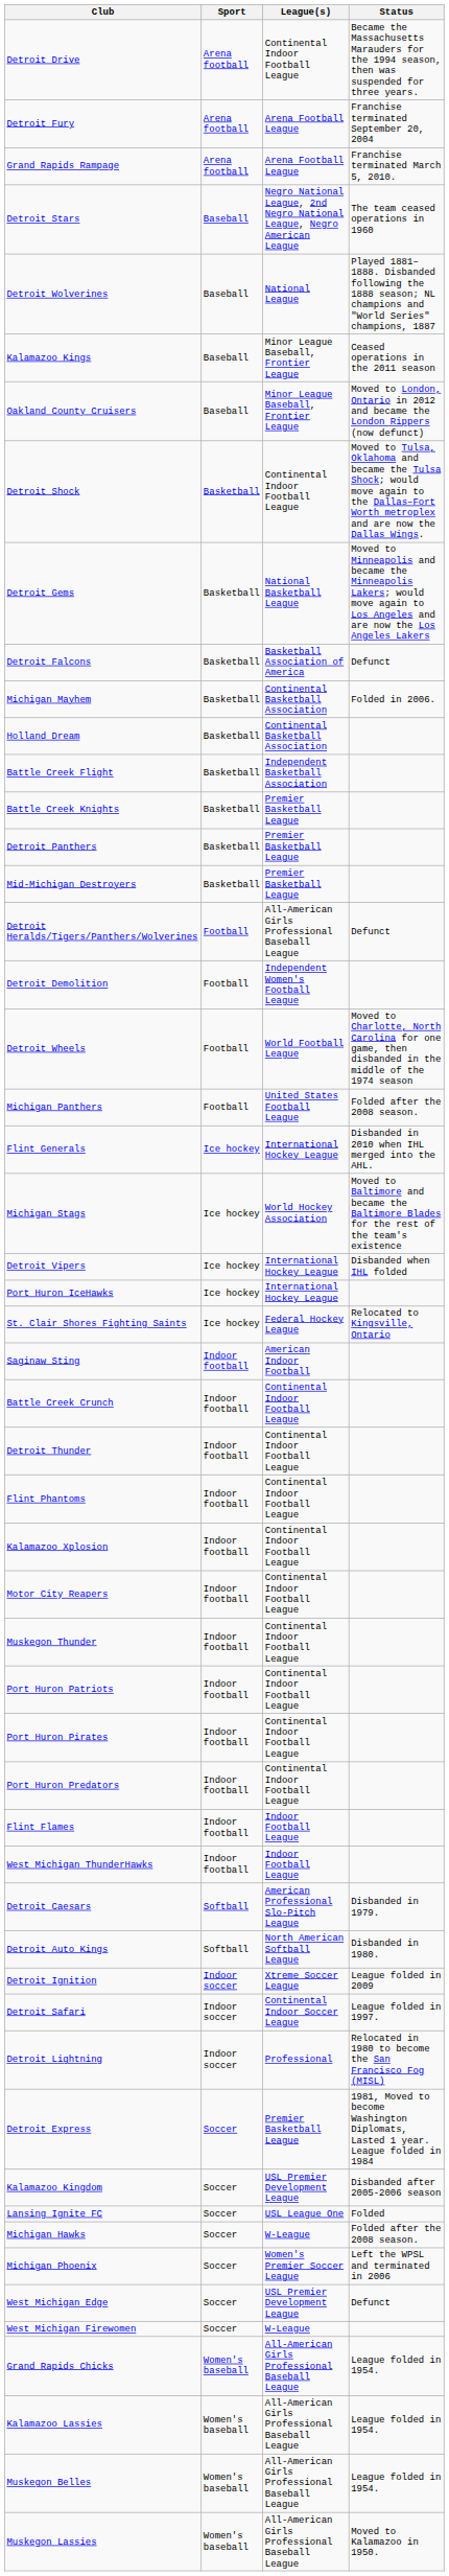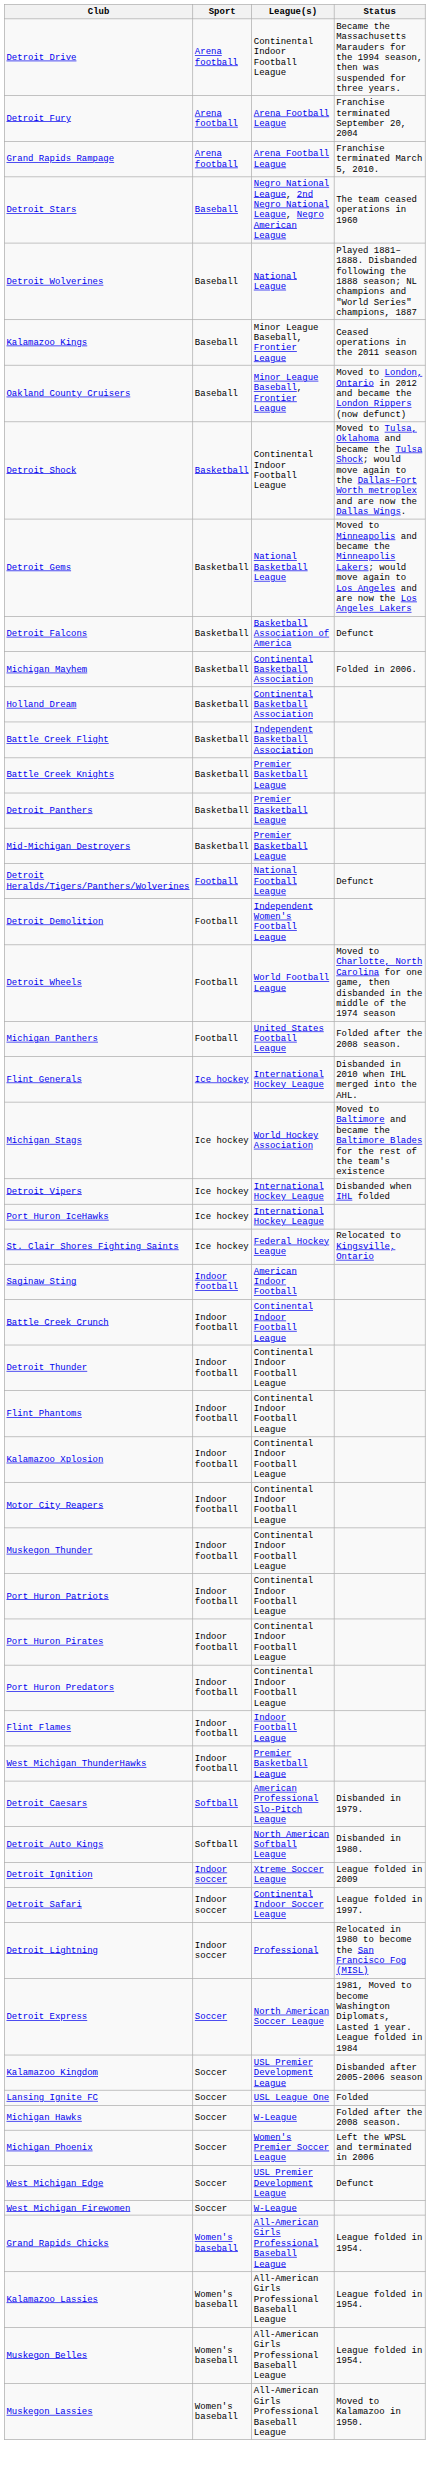 <table class="wikitable">
 <tr>
 <th>Club</th>
 <th>Sport</th>
 <th>League(s)</th>
 <th>Status</th>
 </tr>
 <tr>
 <td><a href='#'>Detroit Drive</a></td>
 <td><a href='#'>Arena football</a></td>
 <td>Continental Indoor Football League</td>
 <td>Became the Massachusetts Marauders for the 1994 season, then was suspended for three years.</td>
 </tr>
 <tr>
 <td><a href='#'>Detroit Fury</a></td>
 <td><a href='#'>Arena football</a></td>
 <td><a href='#'>Arena Football League</a></td>
 <td>Franchise terminated September 20, 2004</td>
 </tr>
 <tr>
 <td><a href='#'>Grand Rapids Rampage</a></td>
 <td><a href='#'>Arena football</a></td>
 <td><a href='#'>Arena Football League</a></td>
 <td>Franchise terminated March 5, 2010.</td>
 </tr>
 <tr>
 <td><a href='#'>Detroit Stars</a></td>
 <td><a href='#'>Baseball</a></td>
 <td><a href='#'>Negro National League</a>, <a href='#'>2nd Negro National League</a>, <a href='#'>Negro American League</a></td>
 <td>The team ceased operations in 1960</td>
 </tr>
 <tr>
 <td><a href='#'>Detroit Wolverines</a></td>
 <td>Baseball</td>
 <td><a href='#'>National League</a></td>
 <td>Played 1881–1888. Disbanded following the 1888 season; NL champions and "World Series" champions, 1887</td>
 </tr>
 <tr>
 <td><a href='#'>Kalamazoo Kings</a></td>
 <td>Baseball</td>
 <td>Minor League Baseball, <a href='#'>Frontier League</a></td>
 <td>Ceased operations in the 2011 season</td>
 </tr>
 <tr>
 <td><a href='#'>Oakland County Cruisers</a></td>
 <td>Baseball</td>
 <td><a href='#'>Minor League Baseball</a>, <a href='#'>Frontier League</a></td>
 <td>Moved to <a href='#'>London, Ontario</a> in 2012 and became the <a href='#'>London Rippers</a> (now defunct)</td>
 </tr>
 <tr>
 <td><a href='#'>Detroit Shock</a></td>
 <td><a href='#'>Basketball</a></td>
 <td>Continental Indoor Football League</td>
 <td>Moved to <a href='#'>Tulsa, Oklahoma</a> and became the <a href='#'>Tulsa Shock</a>; would move again to the <a href='#'>Dallas–Fort Worth metroplex</a> and are now the <a href='#'>Dallas Wings</a>.</td>
 </tr>
 <tr>
 <td><a href='#'>Detroit Gems</a></td>
 <td>Basketball</td>
 <td><a href='#'>National Basketball League</a></td>
 <td>Moved to <a href='#'>Minneapolis</a> and became the <a href='#'>Minneapolis Lakers</a>; would move again to <a href='#'>Los Angeles</a> and are now the <a href='#'>Los Angeles Lakers</a></td>
 </tr>
 <tr>
 <td><a href='#'>Detroit Falcons</a></td>
 <td>Basketball</td>
 <td><a href='#'>Basketball Association of America</a></td>
 <td>Defunct</td>
 </tr>
 <tr>
 <td><a href='#'>Michigan Mayhem</a></td>
 <td>Basketball</td>
 <td><a href='#'>Continental Basketball Association</a></td>
 <td>Folded in 2006.</td>
 </tr>
 <tr>
 <td><a href='#'>Holland Dream</a></td>
 <td>Basketball</td>
 <td><a href='#'>Continental Basketball Association</a></td>
 <td></td>
 </tr>
 <tr>
 <td><a href='#'>Battle Creek Flight</a></td>
 <td>Basketball</td>
 <td><a href='#'>Independent Basketball Association</a></td>
 <td></td>
 </tr>
 <tr>
 <td><a href='#'>Battle Creek Knights</a></td>
 <td>Basketball</td>
 <td><a href='#'>Premier Basketball League</a></td>
 <td></td>
 </tr>
 <tr>
 <td><a href='#'>Detroit Panthers</a></td>
 <td>Basketball</td>
 <td><a href='#'>Premier Basketball League</a></td>
 <td></td>
 </tr>
 <tr>
 <td><a href='#'>Mid-Michigan Destroyers</a></td>
 <td>Basketball</td>
 <td><a href='#'>Premier Basketball League</a></td>
 <td></td>
 </tr>
 <tr>
 <td><a href='#'>Detroit Heralds/Tigers/Panthers/Wolverines</a></td>
 <td><a href='#'>Football</a></td>
-<td>All-American Girls Professional Baseball League</td>
+<td><a href='#'>National Football League</a></td>
 <td>Defunct</td>
 </tr>
 <tr>
 <td><a href='#'>Detroit Demolition</a></td>
 <td>Football</td>
 <td><a href='#'>Independent Women's Football League</a></td>
 <td></td>
 </tr>
 <tr>
 <td><a href='#'>Detroit Wheels</a></td>
 <td>Football</td>
 <td><a href='#'>World Football League</a></td>
 <td>Moved to <a href='#'>Charlotte, North Carolina</a> for one game, then disbanded in the middle of the 1974 season</td>
 </tr>
 <tr>
 <td><a href='#'>Michigan Panthers</a></td>
 <td>Football</td>
 <td><a href='#'>United States Football League</a></td>
 <td>Folded after the 2008 season.</td>
 </tr>
 <tr>
 <td><a href='#'>Flint Generals</a></td>
 <td><a href='#'>Ice hockey</a></td>
 <td><a href='#'>International Hockey League</a></td>
 <td>Disbanded in 2010 when IHL merged into the AHL.</td>
 </tr>
 <tr>
 <td><a href='#'>Michigan Stags</a></td>
 <td>Ice hockey</td>
 <td><a href='#'>World Hockey Association</a></td>
 <td>Moved to <a href='#'>Baltimore</a> and became the <a href='#'>Baltimore Blades</a> for the rest of the team's existence</td>
 </tr>
 <tr>
 <td><a href='#'>Detroit Vipers</a></td>
 <td>Ice hockey</td>
 <td><a href='#'>International Hockey League</a></td>
 <td>Disbanded when <a href='#'>IHL</a> folded</td>
 </tr>
 <tr>
 <td><a href='#'>Port Huron IceHawks</a></td>
 <td>Ice hockey</td>
 <td><a href='#'>International Hockey League</a></td>
 <td></td>
 </tr>
 <tr>
 <td><a href='#'>St. Clair Shores Fighting Saints</a></td>
 <td>Ice hockey</td>
 <td><a href='#'>Federal Hockey League</a></td>
 <td>Relocated to <a href='#'>Kingsville, Ontario</a></td>
 </tr>
 <tr>
 <td><a href='#'>Saginaw Sting</a></td>
 <td><a href='#'>Indoor football</a></td>
 <td><a href='#'>American Indoor Football</a></td>
 <td></td>
 </tr>
 <tr>
 <td><a href='#'>Battle Creek Crunch</a></td>
 <td>Indoor football</td>
 <td><a href='#'>Continental Indoor Football League</a></td>
 <td></td>
 </tr>
 <tr>
 <td><a href='#'>Detroit Thunder</a></td>
 <td>Indoor football</td>
 <td>Continental Indoor Football League</td>
 <td></td>
 </tr>
 <tr>
 <td><a href='#'>Flint Phantoms</a></td>
 <td>Indoor football</td>
 <td>Continental Indoor Football League</td>
 <td></td>
 </tr>
 <tr>
 <td><a href='#'>Kalamazoo Xplosion</a></td>
 <td>Indoor football</td>
 <td>Continental Indoor Football League</td>
 <td></td>
 </tr>
 <tr>
 <td><a href='#'>Motor City Reapers</a></td>
 <td>Indoor football</td>
 <td>Continental Indoor Football League</td>
 <td></td>
 </tr>
 <tr>
 <td><a href='#'>Muskegon Thunder</a></td>
 <td>Indoor football</td>
 <td>Continental Indoor Football League</td>
 <td></td>
 </tr>
 <tr>
 <td><a href='#'>Port Huron Patriots</a></td>
 <td>Indoor football</td>
 <td>Continental Indoor Football League</td>
 <td></td>
 </tr>
 <tr>
 <td><a href='#'>Port Huron Pirates</a></td>
 <td>Indoor football</td>
 <td>Continental Indoor Football League</td>
 <td></td>
 </tr>
 <tr>
 <td><a href='#'>Port Huron Predators</a></td>
 <td>Indoor football</td>
 <td>Continental Indoor Football League</td>
 <td></td>
 </tr>
 <tr>
 <td><a href='#'>Flint Flames</a></td>
 <td>Indoor football</td>
 <td><a href='#'>Indoor Football League</a></td>
 <td></td>
 </tr>
 <tr>
 <td><a href='#'>West Michigan ThunderHawks</a></td>
 <td>Indoor football</td>
-<td><a href='#'>Indoor Football League</a></td>
+<td><a href='#'>Premier Basketball League</a></td>
 <td></td>
 </tr>
 <tr>
 <td><a href='#'>Detroit Caesars</a></td>
 <td><a href='#'>Softball</a></td>
 <td><a href='#'>American Professional Slo-Pitch League</a></td>
 <td>Disbanded in 1979.</td>
 </tr>
 <tr>
 <td><a href='#'>Detroit Auto Kings</a></td>
 <td>Softball</td>
 <td><a href='#'>North American Softball League</a></td>
 <td>Disbanded in 1980.</td>
 </tr>
 <tr>
 <td><a href='#'>Detroit Ignition</a></td>
 <td><a href='#'>Indoor soccer</a></td>
 <td><a href='#'>Xtreme Soccer League</a></td>
 <td>League folded in 2009</td>
 </tr>
 <tr>
 <td><a href='#'>Detroit Safari</a></td>
 <td>Indoor soccer</td>
 <td><a href='#'>Continental Indoor Soccer League</a></td>
 <td>League folded in 1997.</td>
 </tr>
 <tr>
 <td><a href='#'>Detroit Lightning</a></td>
 <td>Indoor soccer</td>
 <td><a href='#'>Professional</a></td>
 <td>Relocated in 1980 to become the <a href='#'>San Francisco Fog (MISL)</a></td>
 </tr>
 <tr>
 <td><a href='#'>Detroit Express</a></td>
 <td><a href='#'>Soccer</a></td>
-<td><a href='#'>Premier Basketball League</a></td>
+<td><a href='#'>North American Soccer League</a></td>
 <td>1981, Moved to become Washington Diplomats, Lasted 1 year. League folded in 1984</td>
 </tr>
 <tr>
 <td><a href='#'>Kalamazoo Kingdom</a></td>
 <td>Soccer</td>
 <td><a href='#'>USL Premier Development League</a></td>
 <td>Disbanded after 2005-2006 season</td>
 </tr>
 <tr>
 <td><a href='#'>Lansing Ignite FC</a></td>
 <td>Soccer</td>
 <td><a href='#'>USL League One</a></td>
 <td>Folded</td>
 </tr>
 <tr>
 <td><a href='#'>Michigan Hawks</a></td>
 <td>Soccer</td>
 <td><a href='#'>W-League</a></td>
 <td>Folded after the 2008 season.</td>
 </tr>
 <tr>
 <td><a href='#'>Michigan Phoenix</a></td>
 <td>Soccer</td>
 <td><a href='#'>Women's Premier Soccer League</a></td>
 <td>Left the WPSL and terminated in 2006</td>
 </tr>
 <tr>
 <td><a href='#'>West Michigan Edge</a></td>
 <td>Soccer</td>
 <td><a href='#'>USL Premier Development League</a></td>
 <td>Defunct</td>
 </tr>
 <tr>
 <td><a href='#'>West Michigan Firewomen</a></td>
 <td>Soccer</td>
 <td><a href='#'>W-League</a></td>
 <td></td>
 </tr>
 <tr>
 <td><a href='#'>Grand Rapids Chicks</a></td>
 <td><a href='#'>Women's baseball</a></td>
 <td><a href='#'>All-American Girls Professional Baseball League</a></td>
 <td>League folded in 1954.</td>
 </tr>
 <tr>
 <td><a href='#'>Kalamazoo Lassies</a></td>
 <td>Women's baseball</td>
 <td>All-American Girls Professional Baseball League</td>
 <td>League folded in 1954.</td>
 </tr>
 <tr>
 <td><a href='#'>Muskegon Belles</a></td>
 <td>Women's baseball</td>
 <td>All-American Girls Professional Baseball League</td>
 <td>League folded in 1954.</td>
 </tr>
 <tr>
 <td><a href='#'>Muskegon Lassies</a></td>
 <td>Women's baseball</td>
 <td>All-American Girls Professional Baseball League</td>
 <td>Moved to Kalamazoo in 1950.</td>
 </tr>
 </table>
